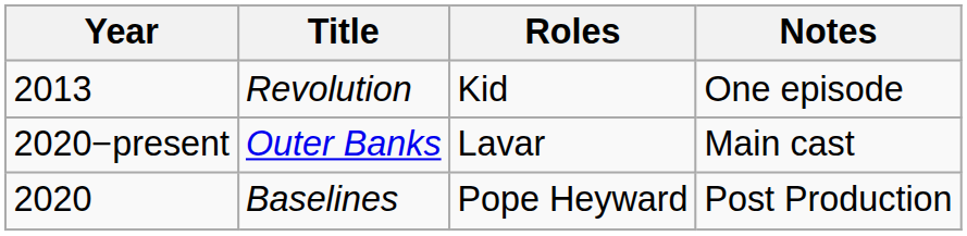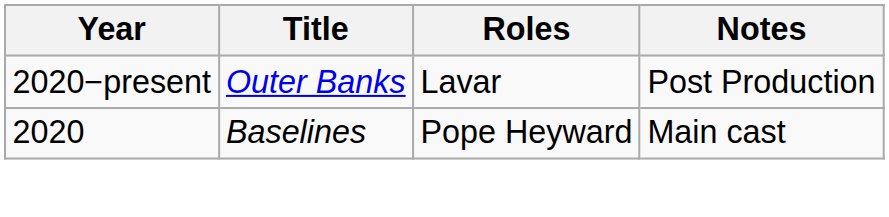 <table class="wikitable">
 <tr>
 <th>Year</th>
 <th>Title</th>
 <th>Roles</th>
 <th>Notes</th>
 </tr>
 <tr>
-<td>2013</td>
-<td><em>Revolution</em></td>
-<td>Kid</td>
-<td>One episode</td>
-</tr>
-<tr>
 <td>2020−present</td>
 <td><em><a href='#'>Outer Banks</a></em></td>
 <td>Lavar</td>
-<td>Main cast</td>
+<td>Post Production</td>
 </tr>
 <tr>
 <td>2020</td>
 <td><em>Baselines</em></td>
 <td>Pope Heyward</td>
-<td>Post Production</td>
+<td>Main cast</td>
 </tr>
 </table>
